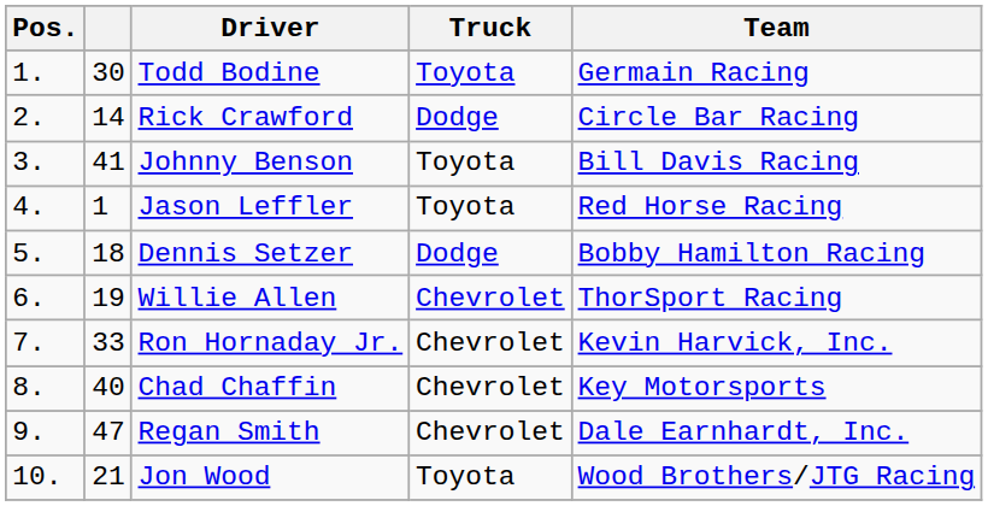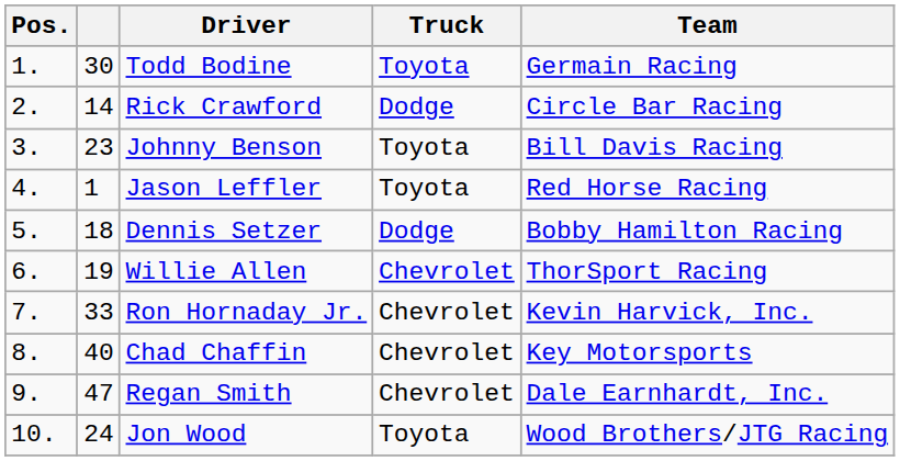 <table class="wikitable">
 <tr>
 <th>Pos.</th>
 <th></th>
 <th>Driver</th>
 <th>Truck</th>
 <th>Team</th>
 </tr>
 <tr>
 <td>1.</td>
 <td>30</td>
 <td><a href='#'>Todd Bodine</a></td>
 <td><a href='#'>Toyota</a></td>
 <td><a href='#'>Germain Racing</a></td>
 </tr>
 <tr>
 <td>2.</td>
 <td>14</td>
 <td><a href='#'>Rick Crawford</a></td>
 <td><a href='#'>Dodge</a></td>
 <td><a href='#'>Circle Bar Racing</a></td>
 </tr>
 <tr>
 <td>3.</td>
-<td>41</td>
+<td>23</td>
 <td><a href='#'>Johnny Benson</a></td>
 <td>Toyota</td>
 <td><a href='#'>Bill Davis Racing</a></td>
 </tr>
 <tr>
 <td>4.</td>
 <td>1</td>
 <td><a href='#'>Jason Leffler</a></td>
 <td>Toyota</td>
 <td><a href='#'>Red Horse Racing</a></td>
 </tr>
 <tr>
 <td>5.</td>
 <td>18</td>
 <td><a href='#'>Dennis Setzer</a></td>
 <td><a href='#'>Dodge</a></td>
 <td><a href='#'>Bobby Hamilton Racing</a></td>
 </tr>
 <tr>
 <td>6.</td>
 <td>19</td>
 <td><a href='#'>Willie Allen</a></td>
 <td><a href='#'>Chevrolet</a></td>
 <td><a href='#'>ThorSport Racing</a></td>
 </tr>
 <tr>
 <td>7.</td>
 <td>33</td>
 <td><a href='#'>Ron Hornaday Jr.</a></td>
 <td>Chevrolet</td>
 <td><a href='#'>Kevin Harvick, Inc.</a></td>
 </tr>
 <tr>
 <td>8.</td>
 <td>40</td>
 <td><a href='#'>Chad Chaffin</a></td>
 <td>Chevrolet</td>
 <td><a href='#'>Key Motorsports</a></td>
 </tr>
 <tr>
 <td>9.</td>
 <td>47</td>
 <td><a href='#'>Regan Smith</a></td>
 <td>Chevrolet</td>
 <td><a href='#'>Dale Earnhardt, Inc.</a></td>
 </tr>
 <tr>
 <td>10.</td>
-<td>21</td>
+<td>24</td>
 <td><a href='#'>Jon Wood</a></td>
 <td>Toyota</td>
 <td><a href='#'>Wood Brothers</a>/<a href='#'>JTG Racing</a></td>
 </tr>
 </table>
